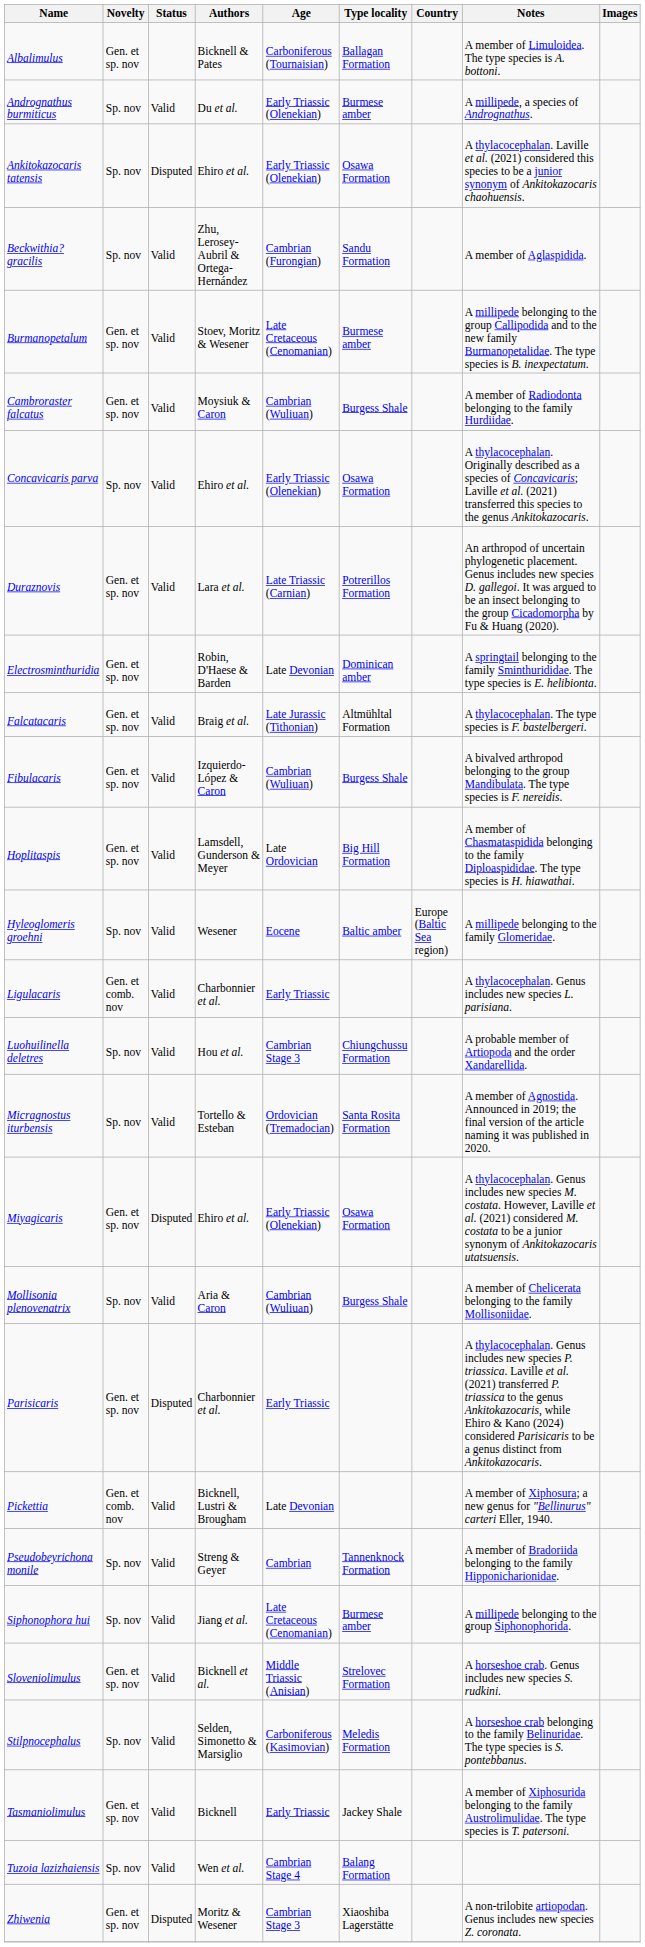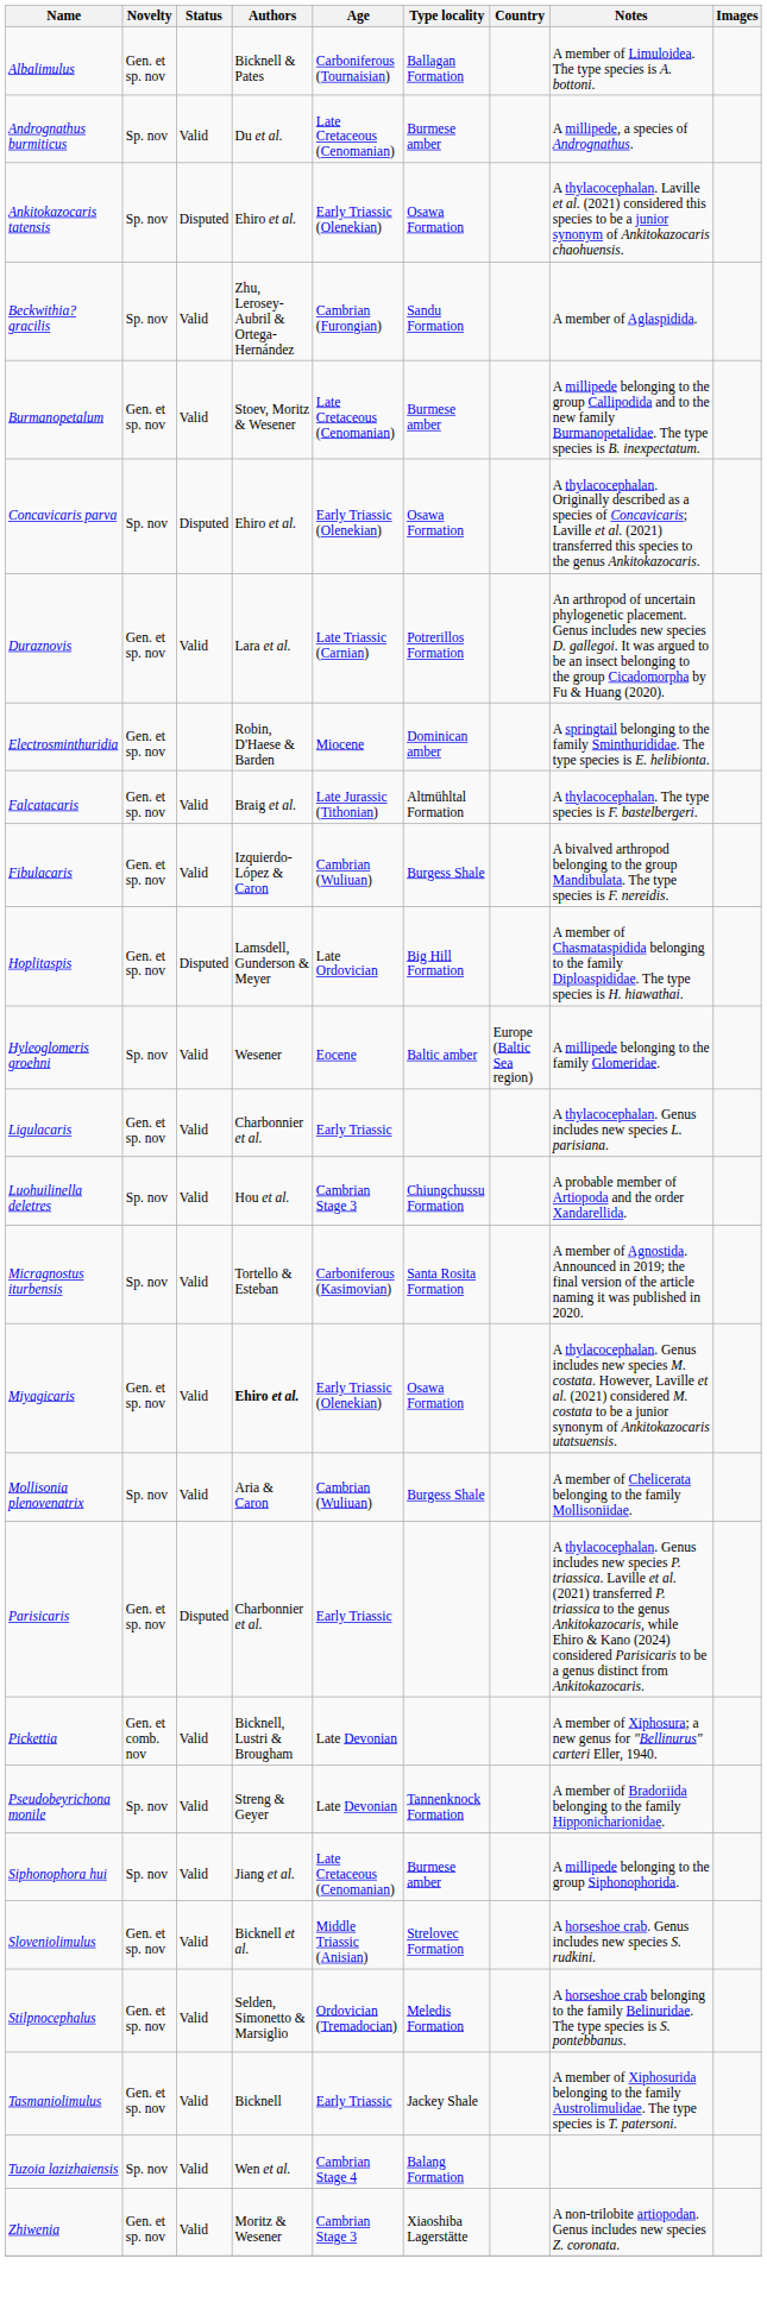 <table class="wikitable sortable" align="center" width="100%">
 <tr>
 <th>Name</th>
 <th>Novelty</th>
 <th>Status</th>
 <th>Authors</th>
 <th>Age</th>
 <th>Type locality</th>
 <th>Country</th>
 <th>Notes</th>
 <th>Images</th>
 </tr>
 <tr>
 <td><br><em><a href='#'>Albalimulus</a></em></td>
 <td><br>Gen. et sp. nov</td>
 <td></td>
 <td><br>Bicknell & Pates</td>
 <td><br><a href='#'>Carboniferous</a> (<a href='#'>Tournaisian</a>)</td>
 <td><br><a href='#'>Ballagan Formation</a></td>
 <td><br></td>
 <td><br>A member of <a href='#'>Limuloidea</a>. The type species is <em>A. bottoni</em>.</td>
 <td></td>
 </tr>
 <tr>
 <td><br><em><a href='#'>Andrognathus burmiticus</a></em></td>
 <td><br>Sp. nov</td>
 <td><br>Valid</td>
 <td><br>Du <em>et al.</em></td>
-<td><br><a href='#'>Early Triassic</a> (<a href='#'>Olenekian</a>)</td>
+<td><br><a href='#'>Late Cretaceous</a> (<a href='#'>Cenomanian</a>)</td>
 <td><br><a href='#'>Burmese amber</a></td>
 <td><br></td>
 <td><br>A <a href='#'>millipede</a>, a species of <em><a href='#'>Andrognathus</a></em>.</td>
 <td></td>
 </tr>
 <tr>
 <td><br><em><a href='#'>Ankitokazocaris tatensis</a></em></td>
 <td><br>Sp. nov</td>
 <td><br>Disputed</td>
 <td><br>Ehiro <em>et al.</em></td>
 <td><br><a href='#'>Early Triassic</a> (<a href='#'>Olenekian</a>)</td>
 <td><br><a href='#'>Osawa Formation</a></td>
 <td><br></td>
 <td><br>A <a href='#'>thylacocephalan</a>. Laville <em>et al.</em> (2021) considered this species to be a <a href='#'>junior synonym</a> of <em>Ankitokazocaris chaohuensis</em>.</td>
 <td></td>
 </tr>
 <tr>
 <td><br><em><a href='#'>Beckwithia? gracilis</a></em></td>
 <td><br>Sp. nov</td>
 <td><br>Valid</td>
 <td><br>Zhu, Lerosey-Aubril & Ortega-Hernández</td>
 <td><br><a href='#'>Cambrian</a> (<a href='#'>Furongian</a>)</td>
 <td><br><a href='#'>Sandu Formation</a></td>
 <td><br></td>
 <td><br>A member of <a href='#'>Aglaspidida</a>.</td>
 <td></td>
 </tr>
 <tr>
 <td><br><em><a href='#'>Burmanopetalum</a></em></td>
 <td><br>Gen. et sp. nov</td>
 <td><br>Valid</td>
 <td><br>Stoev, Moritz & Wesener</td>
 <td><br><a href='#'>Late Cretaceous</a> (<a href='#'>Cenomanian</a>)</td>
 <td><br><a href='#'>Burmese amber</a></td>
 <td><br></td>
 <td><br>A <a href='#'>millipede</a> belonging to the group <a href='#'>Callipodida</a> and to the new family <a href='#'>Burmanopetalidae</a>. The type species is <em>B. inexpectatum</em>.</td>
 <td></td>
 </tr>
 <tr>
-<td><br><em><a href='#'>Cambroraster falcatus</a></em></td>
-<td><br>Gen. et sp. nov</td>
-<td><br>Valid</td>
-<td><br>Moysiuk & <a href='#'>Caron</a></td>
-<td><br><a href='#'>Cambrian</a> (<a href='#'>Wuliuan</a>)</td>
-<td><br><a href='#'>Burgess Shale</a></td>
-<td><br></td>
-<td><br>A member of <a href='#'>Radiodonta</a> belonging to the family <a href='#'>Hurdiidae</a>.</td>
-<td></td>
-</tr>
-<tr>
 <td><em><a href='#'>Concavicaris parva</a></em></td>
 <td><br>Sp. nov</td>
-<td><br>Valid</td>
+<td><br>Disputed</td>
 <td><br>Ehiro <em>et al.</em></td>
 <td><br><a href='#'>Early Triassic</a> (<a href='#'>Olenekian</a>)</td>
 <td><br><a href='#'>Osawa Formation</a></td>
 <td><br></td>
 <td><br>A <a href='#'>thylacocephalan</a>. Originally described as a species of <em><a href='#'>Concavicaris</a></em>;  Laville <em>et al.</em> (2021) transferred this species to the genus <em>Ankitokazocaris</em>.</td>
 <td></td>
 </tr>
 <tr>
 <td><br><em><a href='#'>Duraznovis</a></em></td>
 <td><br>Gen. et sp. nov</td>
 <td><br>Valid</td>
 <td><br>Lara <em>et al.</em></td>
 <td><br><a href='#'>Late Triassic</a> (<a href='#'>Carnian</a>)</td>
 <td><br><a href='#'>Potrerillos Formation</a></td>
 <td><br></td>
 <td><br>An arthropod of uncertain phylogenetic placement. Genus includes new species <em>D. gallegoi</em>. It was argued to be an insect belonging to the group <a href='#'>Cicadomorpha</a> by Fu & Huang (2020).</td>
 <td></td>
 </tr>
 <tr>
 <td><br><em><a href='#'>Electrosminthuridia</a></em></td>
 <td><br>Gen. et sp. nov</td>
 <td></td>
 <td><br>Robin, D'Haese & Barden</td>
-<td><br>Late <a href='#'>Devonian</a></td>
+<td><br><a href='#'>Miocene</a></td>
 <td><br><a href='#'>Dominican amber</a></td>
 <td><br></td>
 <td><br>A <a href='#'>springtail</a> belonging to the family <a href='#'>Sminthurididae</a>. The type species is <em>E. helibionta</em>.</td>
 <td></td>
 </tr>
 <tr>
 <td><br><em><a href='#'>Falcatacaris</a></em></td>
 <td><br>Gen. et sp. nov</td>
 <td><br>Valid</td>
 <td><br>Braig <em>et al.</em></td>
 <td><br><a href='#'>Late Jurassic</a> (<a href='#'>Tithonian</a>)</td>
 <td><br>Altmühltal Formation</td>
 <td><br></td>
 <td><br>A <a href='#'>thylacocephalan</a>. The type species is <em>F. bastelbergeri</em>.</td>
 <td></td>
 </tr>
 <tr>
 <td><br><em><a href='#'>Fibulacaris</a></em></td>
 <td><br>Gen. et sp. nov</td>
 <td><br>Valid</td>
 <td><br>Izquierdo-López & <a href='#'>Caron</a></td>
 <td><br><a href='#'>Cambrian</a> (<a href='#'>Wuliuan</a>)</td>
 <td><br><a href='#'>Burgess Shale</a></td>
 <td><br></td>
 <td><br>A bivalved arthropod belonging to the group <a href='#'>Mandibulata</a>. The type species is <em>F. nereidis</em>.</td>
 <td></td>
 </tr>
 <tr>
 <td><br><em><a href='#'>Hoplitaspis</a></em></td>
 <td><br>Gen. et sp. nov</td>
-<td><br>Valid</td>
+<td><br>Disputed</td>
 <td><br>Lamsdell, Gunderson & Meyer</td>
 <td><br>Late <a href='#'>Ordovician</a></td>
 <td><br><a href='#'>Big Hill Formation</a></td>
 <td><br></td>
 <td><br>A member of <a href='#'>Chasmataspidida</a> belonging to the family <a href='#'>Diploaspididae</a>. The type species is <em>H. hiawathai</em>.</td>
 <td></td>
 </tr>
 <tr>
 <td><br><em><a href='#'>Hyleoglomeris groehni</a></em></td>
 <td><br>Sp. nov</td>
 <td><br>Valid</td>
 <td><br>Wesener</td>
 <td><br><a href='#'>Eocene</a></td>
 <td><br><a href='#'>Baltic amber</a></td>
 <td><br>Europe (<a href='#'>Baltic Sea</a> region)</td>
 <td><br>A <a href='#'>millipede</a> belonging to the family <a href='#'>Glomeridae</a>.</td>
 <td></td>
 </tr>
 <tr>
 <td><br><em><a href='#'>Ligulacaris</a></em></td>
-<td><br>Gen. et comb. nov</td>
+<td><br>Gen. et sp. nov</td>
 <td><br>Valid</td>
 <td><br>Charbonnier <em>et al.</em></td>
 <td><br><a href='#'>Early Triassic</a></td>
 <td></td>
 <td><br></td>
 <td><br>A <a href='#'>thylacocephalan</a>. Genus includes new species <em>L. parisiana</em>.</td>
 <td></td>
 </tr>
 <tr>
 <td><br><em><a href='#'>Luohuilinella deletres</a></em></td>
 <td><br>Sp. nov</td>
 <td><br>Valid</td>
 <td><br>Hou <em>et al.</em></td>
 <td><br><a href='#'>Cambrian Stage 3</a></td>
 <td><br><a href='#'>Chiungchussu Formation</a></td>
 <td><br></td>
 <td><br>A probable member of <a href='#'>Artiopoda</a> and the order <a href='#'>Xandarellida</a>.</td>
 <td><br></td>
 </tr>
 <tr>
 <td><br><em><a href='#'>Micragnostus iturbensis</a></em></td>
 <td><br>Sp. nov</td>
 <td><br>Valid</td>
 <td><br>Tortello & Esteban</td>
-<td><br><a href='#'>Ordovician</a> (<a href='#'>Tremadocian</a>)</td>
+<td><br><a href='#'>Carboniferous</a> (<a href='#'>Kasimovian</a>)</td>
 <td><br><a href='#'>Santa Rosita Formation</a></td>
 <td><br></td>
 <td><br>A member of <a href='#'>Agnostida</a>. Announced in 2019; the final version of the article naming it was published in 2020.</td>
 <td></td>
 </tr>
 <tr>
 <td><br><em><a href='#'>Miyagicaris</a></em></td>
 <td><br>Gen. et sp. nov</td>
-<td><br>Disputed</td>
-<td><br>Ehiro <em>et al.</em></td>
+<td><br>Valid</td>
+<td><strong><br>Ehiro <em>et al.</em></strong></td>
 <td><br><a href='#'>Early Triassic</a> (<a href='#'>Olenekian</a>)</td>
 <td><br><a href='#'>Osawa Formation</a></td>
 <td><br></td>
 <td><br>A <a href='#'>thylacocephalan</a>. Genus includes new species <em>M. costata</em>. However, Laville <em>et al.</em> (2021) considered <em>M. costata</em> to be a junior synonym of <em>Ankitokazocaris utatsuensis</em>.</td>
 <td></td>
 </tr>
 <tr>
 <td><br><em><a href='#'>Mollisonia plenovenatrix</a></em></td>
 <td><br>Sp. nov</td>
 <td><br>Valid</td>
 <td><br>Aria  & <a href='#'>Caron</a></td>
 <td><br><a href='#'>Cambrian</a> (<a href='#'>Wuliuan</a>)</td>
 <td><br><a href='#'>Burgess Shale</a></td>
 <td><br></td>
 <td><br>A member of <a href='#'>Chelicerata</a> belonging to the family <a href='#'>Mollisoniidae</a>.</td>
 <td></td>
 </tr>
 <tr>
 <td><br><em><a href='#'>Parisicaris</a></em></td>
 <td><br>Gen. et sp. nov</td>
 <td><br>Disputed</td>
 <td><br>Charbonnier <em>et al.</em></td>
 <td><br><a href='#'>Early Triassic</a></td>
 <td></td>
 <td><br></td>
 <td><br>A <a href='#'>thylacocephalan</a>. Genus includes new species <em>P. triassica</em>. Laville <em>et al.</em> (2021) transferred <em>P. triassica</em> to the genus <em>Ankitokazocaris</em>, while Ehiro & Kano (2024) considered <em>Parisicaris</em> to be a genus distinct from <em>Ankitokazocaris</em>.</td>
 <td></td>
 </tr>
 <tr>
 <td><br><em><a href='#'>Pickettia</a></em></td>
 <td><br>Gen. et comb. nov</td>
 <td><br>Valid</td>
 <td><br>Bicknell, Lustri & Brougham</td>
 <td><br>Late <a href='#'>Devonian</a></td>
 <td></td>
 <td><br></td>
 <td><br>A member of <a href='#'>Xiphosura</a>; a new genus for <em>"<a href='#'>Bellinurus</a>" carteri</em> Eller, 1940.</td>
 <td></td>
 </tr>
 <tr>
 <td><br><em><a href='#'>Pseudobeyrichona monile</a></em></td>
 <td><br>Sp. nov</td>
 <td><br>Valid</td>
 <td><br>Streng & Geyer</td>
-<td><br><a href='#'>Cambrian</a></td>
+<td><br>Late <a href='#'>Devonian</a></td>
 <td><br><a href='#'>Tannenknock Formation</a></td>
 <td><br></td>
 <td><br>A member of <a href='#'>Bradoriida</a> belonging to the family <a href='#'>Hipponicharionidae</a>.</td>
 <td></td>
 </tr>
 <tr>
 <td><br><em><a href='#'>Siphonophora hui</a></em></td>
 <td><br>Sp. nov</td>
 <td><br>Valid</td>
 <td><br>Jiang <em>et al.</em></td>
 <td><br><a href='#'>Late Cretaceous</a> (<a href='#'>Cenomanian</a>)</td>
 <td><br><a href='#'>Burmese amber</a></td>
 <td><br></td>
 <td><br>A <a href='#'>millipede</a> belonging to the group <a href='#'>Siphonophorida</a>.</td>
 <td></td>
 </tr>
 <tr>
 <td><br><em><a href='#'>Sloveniolimulus</a></em></td>
 <td><br>Gen. et sp. nov</td>
 <td><br>Valid</td>
 <td><br>Bicknell <em>et al.</em></td>
 <td><br><a href='#'>Middle Triassic</a> (<a href='#'>Anisian</a>)</td>
 <td><br><a href='#'>Strelovec Formation</a></td>
 <td><br></td>
 <td><br>A <a href='#'>horseshoe crab</a>. Genus includes new species <em>S. rudkini</em>.</td>
 <td></td>
 </tr>
 <tr>
 <td><br><em><a href='#'>Stilpnocephalus</a></em></td>
-<td><br>Sp. nov</td>
+<td><br>Gen. et sp. nov</td>
 <td><br>Valid</td>
 <td><br>Selden, Simonetto & Marsiglio</td>
-<td><br><a href='#'>Carboniferous</a> (<a href='#'>Kasimovian</a>)</td>
+<td><br><a href='#'>Ordovician</a> (<a href='#'>Tremadocian</a>)</td>
 <td><br><a href='#'>Meledis Formation</a></td>
 <td><br></td>
 <td><br>A <a href='#'>horseshoe crab</a> belonging to the family <a href='#'>Belinuridae</a>. The type species is <em>S. pontebbanus</em>.</td>
 <td></td>
 </tr>
 <tr>
 <td><br><em><a href='#'>Tasmaniolimulus</a></em></td>
 <td><br>Gen. et sp. nov</td>
 <td><br>Valid</td>
 <td><br>Bicknell</td>
 <td><br><a href='#'>Early Triassic</a></td>
 <td><br>Jackey Shale</td>
 <td><br></td>
 <td><br>A member of <a href='#'>Xiphosurida</a> belonging to the family <a href='#'>Austrolimulidae</a>. The type species is <em>T. patersoni</em>.</td>
 <td></td>
 </tr>
 <tr>
 <td><br><em><a href='#'>Tuzoia lazizhaiensis</a></em></td>
 <td><br>Sp. nov</td>
 <td><br>Valid</td>
 <td><br>Wen <em>et al.</em></td>
 <td><br><a href='#'>Cambrian Stage 4</a></td>
 <td><br><a href='#'>Balang Formation</a></td>
 <td><br></td>
 <td></td>
 <td></td>
 </tr>
 <tr>
 <td><br><em><a href='#'>Zhiwenia</a></em></td>
 <td><br>Gen. et sp. nov</td>
-<td><br>Disputed</td>
+<td><br>Valid</td>
 <td><br>Moritz & Wesener</td>
 <td><br><a href='#'>Cambrian Stage 3</a></td>
 <td><br>Xiaoshiba Lagerstätte</td>
 <td><br></td>
 <td><br>A non-trilobite <a href='#'>artiopodan</a>. Genus includes new species <em>Z. coronata</em>.</td>
 <td></td>
 </tr>
 <tr>
 </tr>
 </table>
